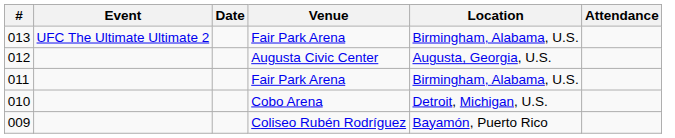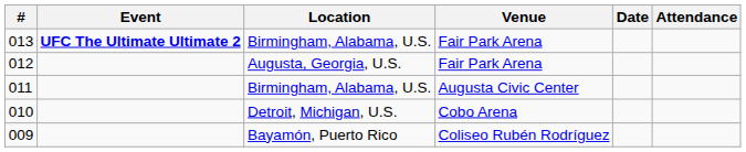 <table class="sortable wikitable succession-box" style="font-size:90%;">
 <tr>
 <th scope="col">#</th>
 <th scope="col">Event</th>
+<th scope="col">Location</th>
+<th scope="col">Venue</th>
 <th scope="col">Date</th>
-<th scope="col">Venue</th>
-<th scope="col">Location</th>
 <th scope="col">Attendance</th>
 </tr>
 <tr>
 <td>013</td>
-<td><a href='#'>UFC The Ultimate Ultimate 2</a></td>
+<td><strong><a href='#'>UFC The Ultimate Ultimate 2</a></strong></td>
+<td><a href='#'>Birmingham, Alabama</a>, U.S.</td>
+<td><a href='#'>Fair Park Arena</a></td>
 <td></td>
-<td><a href='#'>Fair Park Arena</a></td>
-<td><a href='#'>Birmingham, Alabama</a>, U.S.</td>
 <td></td>
 </tr>
 <tr>
 <td>012</td>
 <td></td>
+<td><a href='#'>Augusta, Georgia</a>, U.S.</td>
+<td><a href='#'>Fair Park Arena</a></td>
 <td></td>
-<td><a href='#'>Augusta Civic Center</a></td>
-<td><a href='#'>Augusta, Georgia</a>, U.S.</td>
 <td></td>
 </tr>
 <tr>
 <td>011</td>
 <td></td>
+<td><a href='#'>Birmingham, Alabama</a>, U.S.</td>
+<td><a href='#'>Augusta Civic Center</a></td>
 <td></td>
-<td><a href='#'>Fair Park Arena</a></td>
-<td><a href='#'>Birmingham, Alabama</a>, U.S.</td>
 <td></td>
 </tr>
 <tr>
 <td>010</td>
 <td></td>
+<td><a href='#'>Detroit</a>, <a href='#'>Michigan</a>, U.S.</td>
+<td><a href='#'>Cobo Arena</a></td>
 <td></td>
-<td><a href='#'>Cobo Arena</a></td>
-<td><a href='#'>Detroit</a>, <a href='#'>Michigan</a>, U.S.</td>
 <td></td>
 </tr>
 <tr>
 <td>009</td>
 <td></td>
+<td><a href='#'>Bayamón</a>, Puerto Rico</td>
+<td><a href='#'>Coliseo Rubén Rodríguez</a></td>
 <td></td>
-<td><a href='#'>Coliseo Rubén Rodríguez</a></td>
-<td><a href='#'>Bayamón</a>, Puerto Rico</td>
 <td></td>
 </tr>
 </table>
